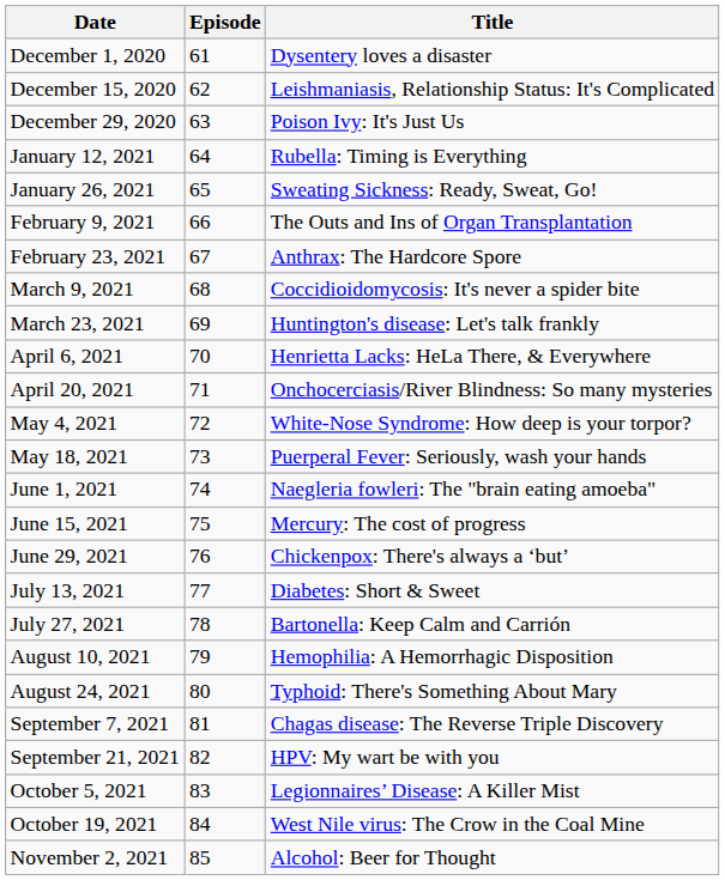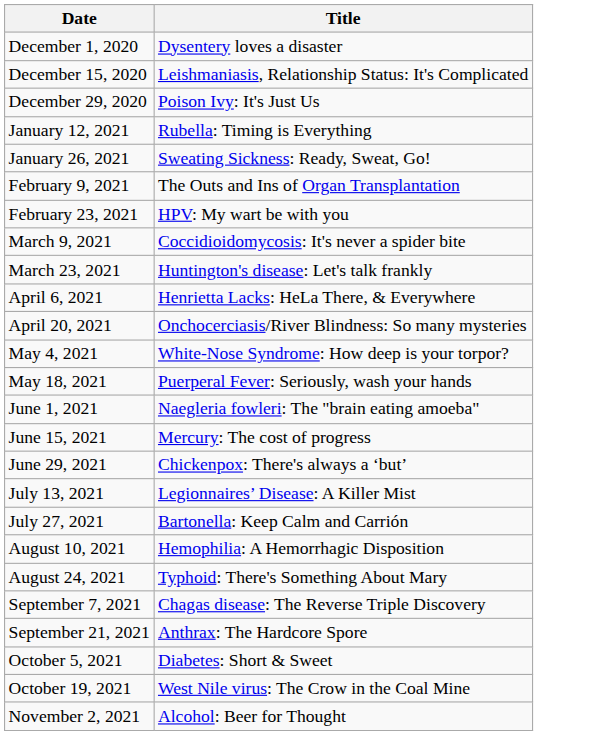 <table class="wikitable">
 <tr>
 <th>Date</th>
-<th>Episode</th>
 <th>Title</th>
 </tr>
 <tr>
 <td>December 1, 2020</td>
-<td>61</td>
 <td><a href='#'>Dysentery</a> loves a disaster</td>
 </tr>
 <tr>
 <td>December 15, 2020</td>
-<td>62</td>
 <td><a href='#'>Leishmaniasis</a>, Relationship Status: It's Complicated</td>
 </tr>
 <tr>
 <td>December 29, 2020</td>
-<td>63</td>
 <td><a href='#'>Poison Ivy</a>: It's Just Us</td>
 </tr>
 <tr>
 <td>January 12, 2021</td>
-<td>64</td>
 <td><a href='#'>Rubella</a>: Timing is Everything</td>
 </tr>
 <tr>
 <td>January 26, 2021</td>
-<td>65</td>
 <td><a href='#'>Sweating Sickness</a>: Ready, Sweat, Go!</td>
 </tr>
 <tr>
 <td>February 9, 2021</td>
-<td>66</td>
 <td>The Outs and Ins of <a href='#'>Organ Transplantation</a></td>
 </tr>
 <tr>
 <td>February 23, 2021</td>
-<td>67</td>
-<td><a href='#'>Anthrax</a>: The Hardcore Spore</td>
+<td><a href='#'>HPV</a>: My wart be with you</td>
 </tr>
 <tr>
 <td>March 9, 2021</td>
-<td>68</td>
 <td><a href='#'>Coccidioidomycosis</a>: It's never a spider bite</td>
 </tr>
 <tr>
 <td>March 23, 2021</td>
-<td>69</td>
 <td><a href='#'>Huntington's disease</a>: Let's talk frankly</td>
 </tr>
 <tr>
 <td>April 6, 2021</td>
-<td>70</td>
 <td><a href='#'>Henrietta Lacks</a>: HeLa There, & Everywhere</td>
 </tr>
 <tr>
 <td>April 20, 2021</td>
-<td>71</td>
 <td><a href='#'>Onchocerciasis</a>/River Blindness: So many mysteries</td>
 </tr>
 <tr>
 <td>May 4, 2021</td>
-<td>72</td>
 <td><a href='#'>White-Nose Syndrome</a>: How deep is your torpor?</td>
 </tr>
 <tr>
 <td>May 18, 2021</td>
-<td>73</td>
 <td><a href='#'>Puerperal Fever</a>: Seriously, wash your hands</td>
 </tr>
 <tr>
 <td>June 1, 2021</td>
-<td>74</td>
 <td><a href='#'>Naegleria fowleri</a>: The "brain eating amoeba"</td>
 </tr>
 <tr>
 <td>June 15, 2021</td>
-<td>75</td>
 <td><a href='#'>Mercury</a>: The cost of progress</td>
 </tr>
 <tr>
 <td>June 29, 2021</td>
-<td>76</td>
 <td><a href='#'>Chickenpox</a>: There's always a ‘but’</td>
 </tr>
 <tr>
 <td>July 13, 2021</td>
-<td>77</td>
-<td><a href='#'>Diabetes</a>: Short & Sweet</td>
+<td><a href='#'>Legionnaires’ Disease</a>: A Killer Mist</td>
 </tr>
 <tr>
 <td>July 27, 2021</td>
-<td>78</td>
 <td><a href='#'>Bartonella</a>: Keep Calm and Carrión</td>
 </tr>
 <tr>
 <td>August 10, 2021</td>
-<td>79</td>
 <td><a href='#'>Hemophilia</a>: A Hemorrhagic Disposition</td>
 </tr>
 <tr>
 <td>August 24, 2021</td>
-<td>80</td>
 <td><a href='#'>Typhoid</a>: There's Something About Mary</td>
 </tr>
 <tr>
 <td>September 7, 2021</td>
-<td>81</td>
 <td><a href='#'>Chagas disease</a>: The Reverse Triple Discovery</td>
 </tr>
 <tr>
 <td>September 21, 2021</td>
-<td>82</td>
-<td><a href='#'>HPV</a>: My wart be with you</td>
+<td><a href='#'>Anthrax</a>: The Hardcore Spore</td>
 </tr>
 <tr>
 <td>October 5, 2021</td>
-<td>83</td>
-<td><a href='#'>Legionnaires’ Disease</a>: A Killer Mist</td>
+<td><a href='#'>Diabetes</a>: Short & Sweet</td>
 </tr>
 <tr>
 <td>October 19, 2021</td>
-<td>84</td>
 <td><a href='#'>West Nile virus</a>: The Crow in the Coal Mine</td>
 </tr>
 <tr>
 <td>November 2, 2021</td>
-<td>85</td>
 <td><a href='#'>Alcohol</a>: Beer for Thought</td>
 </tr>
 </table>
